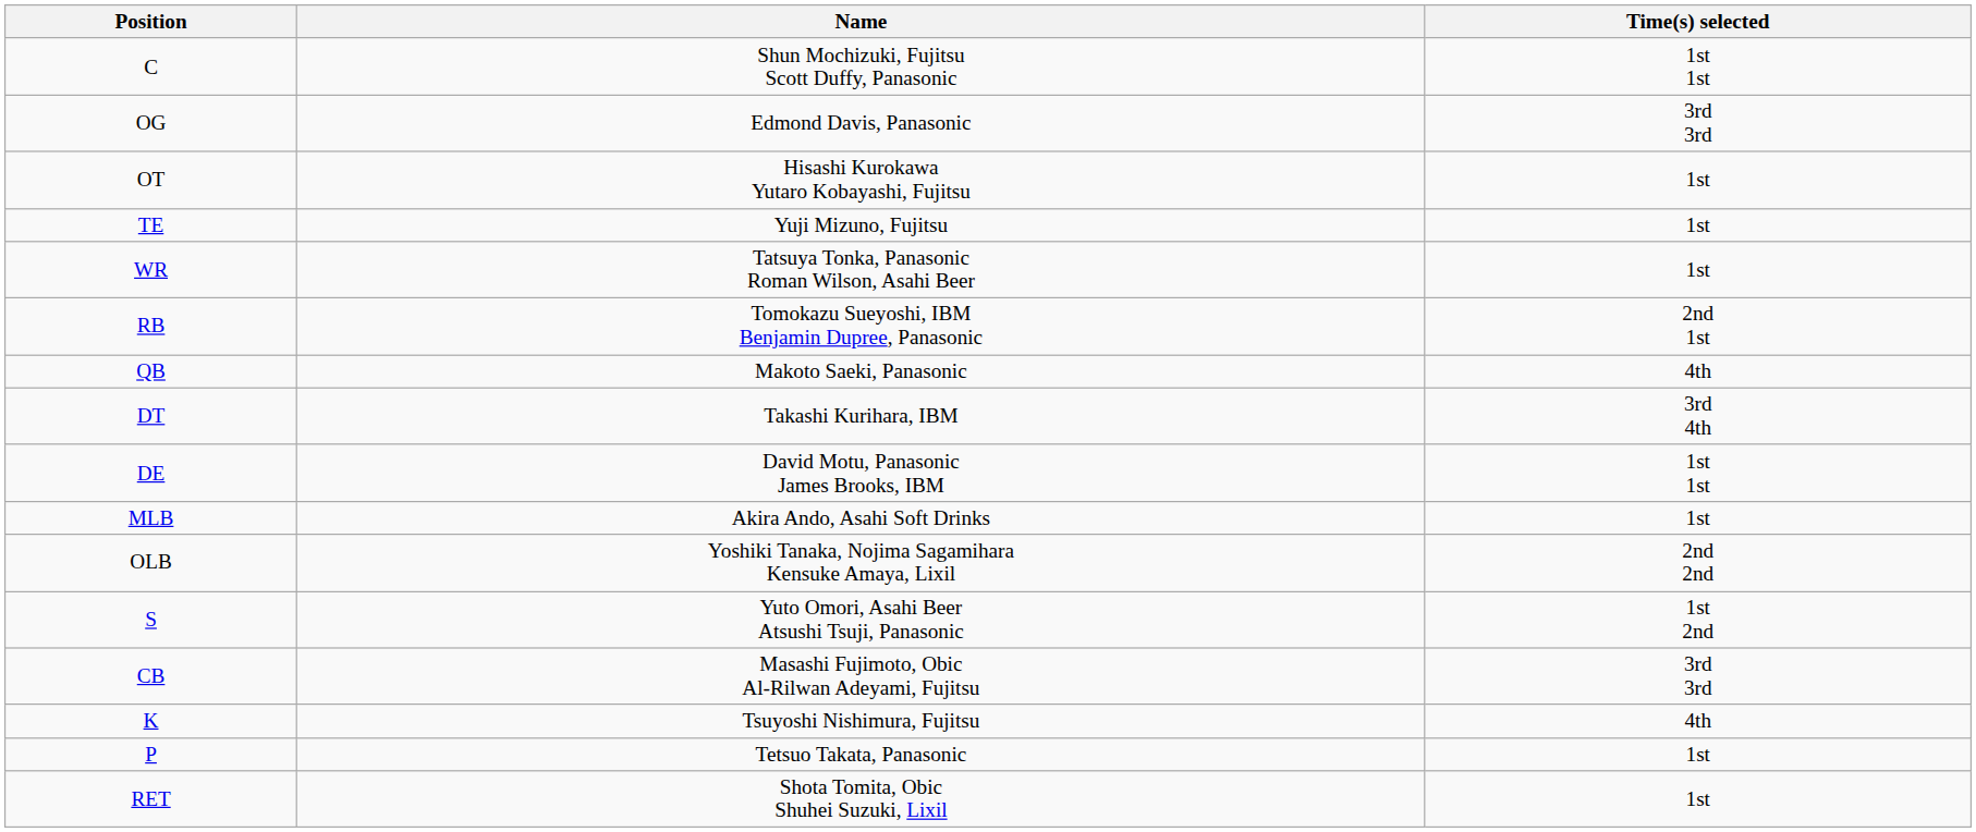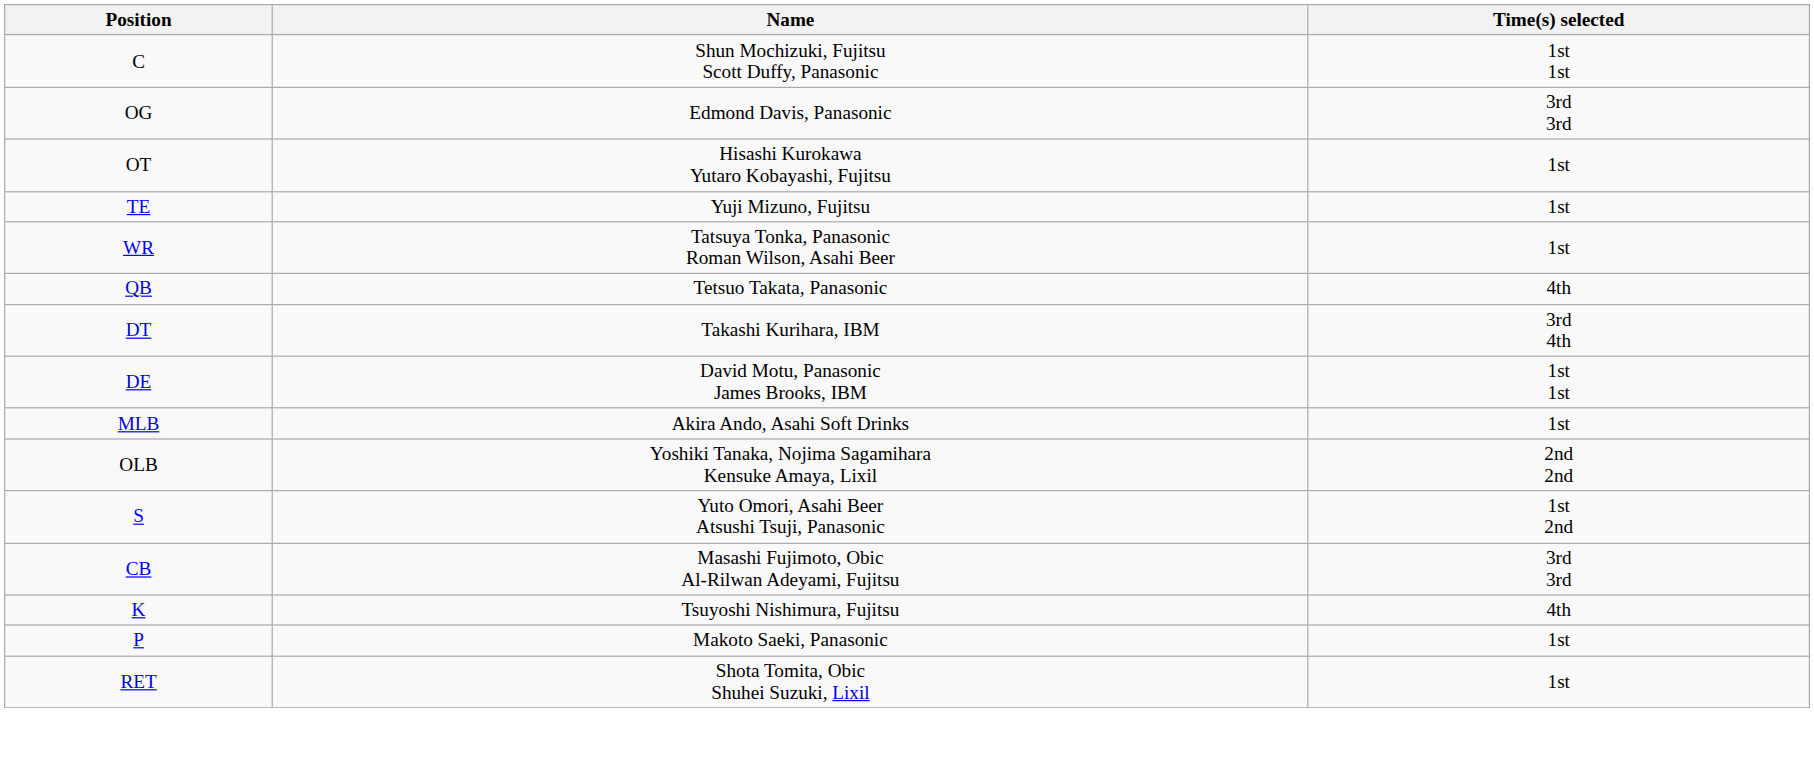 <table class="wikitable" style="text-align:Center;width:95%;">
 <tr>
 <th>Position</th>
 <th>Name</th>
 <th>Time(s) selected</th>
 </tr>
 <tr>
 <td>C</td>
 <td>Shun Mochizuki, Fujitsu<br>Scott Duffy, Panasonic</td>
 <td>1st<br>1st</td>
 </tr>
 <tr>
 <td>OG</td>
 <td>Edmond Davis, Panasonic</td>
 <td>3rd<br>3rd</td>
 </tr>
 <tr>
 <td>OT</td>
 <td>Hisashi Kurokawa<br>Yutaro Kobayashi, Fujitsu</td>
 <td>1st</td>
 </tr>
 <tr>
 <td><a href='#'>TE</a></td>
 <td>Yuji Mizuno, Fujitsu</td>
 <td>1st</td>
 </tr>
 <tr>
 <td><a href='#'>WR</a></td>
 <td>Tatsuya Tonka, Panasonic<br>Roman Wilson, Asahi Beer</td>
 <td>1st</td>
 </tr>
 <tr>
-<td><a href='#'>RB</a></td>
-<td>Tomokazu Sueyoshi, IBM<br><a href='#'>Benjamin Dupree</a>, Panasonic</td>
-<td>2nd<br>1st</td>
-</tr>
-<tr>
 <td><a href='#'>QB</a></td>
-<td>Makoto Saeki, Panasonic</td>
+<td>Tetsuo Takata, Panasonic</td>
 <td>4th</td>
 </tr>
 <tr>
 <td><a href='#'>DT</a></td>
 <td>Takashi Kurihara, IBM</td>
 <td>3rd<br>4th</td>
 </tr>
 <tr>
 <td><a href='#'>DE</a></td>
 <td>David Motu, Panasonic<br>James Brooks, IBM</td>
 <td>1st<br>1st</td>
 </tr>
 <tr>
 <td><a href='#'>MLB</a></td>
 <td>Akira Ando, Asahi Soft Drinks</td>
 <td>1st</td>
 </tr>
 <tr>
 <td>OLB</td>
 <td>Yoshiki Tanaka, Nojima Sagamihara<br>Kensuke Amaya, Lixil</td>
 <td>2nd<br>2nd</td>
 </tr>
 <tr>
 <td><a href='#'>S</a></td>
 <td>Yuto Omori, Asahi Beer<br>Atsushi Tsuji, Panasonic</td>
 <td>1st<br>2nd</td>
 </tr>
 <tr>
 <td><a href='#'>CB</a></td>
 <td>Masashi Fujimoto, Obic<br>Al-Rilwan Adeyami, Fujitsu</td>
 <td>3rd<br>3rd</td>
 </tr>
 <tr>
 <td><a href='#'>K</a></td>
 <td>Tsuyoshi Nishimura, Fujitsu</td>
 <td>4th</td>
 </tr>
 <tr>
 <td><a href='#'>P</a></td>
-<td>Tetsuo Takata, Panasonic</td>
+<td>Makoto Saeki, Panasonic</td>
 <td>1st</td>
 </tr>
 <tr>
 <td><a href='#'>RET</a></td>
 <td>Shota Tomita, Obic<br>Shuhei Suzuki, <a href='#'>Lixil</a></td>
 <td>1st</td>
 </tr>
 </table>
